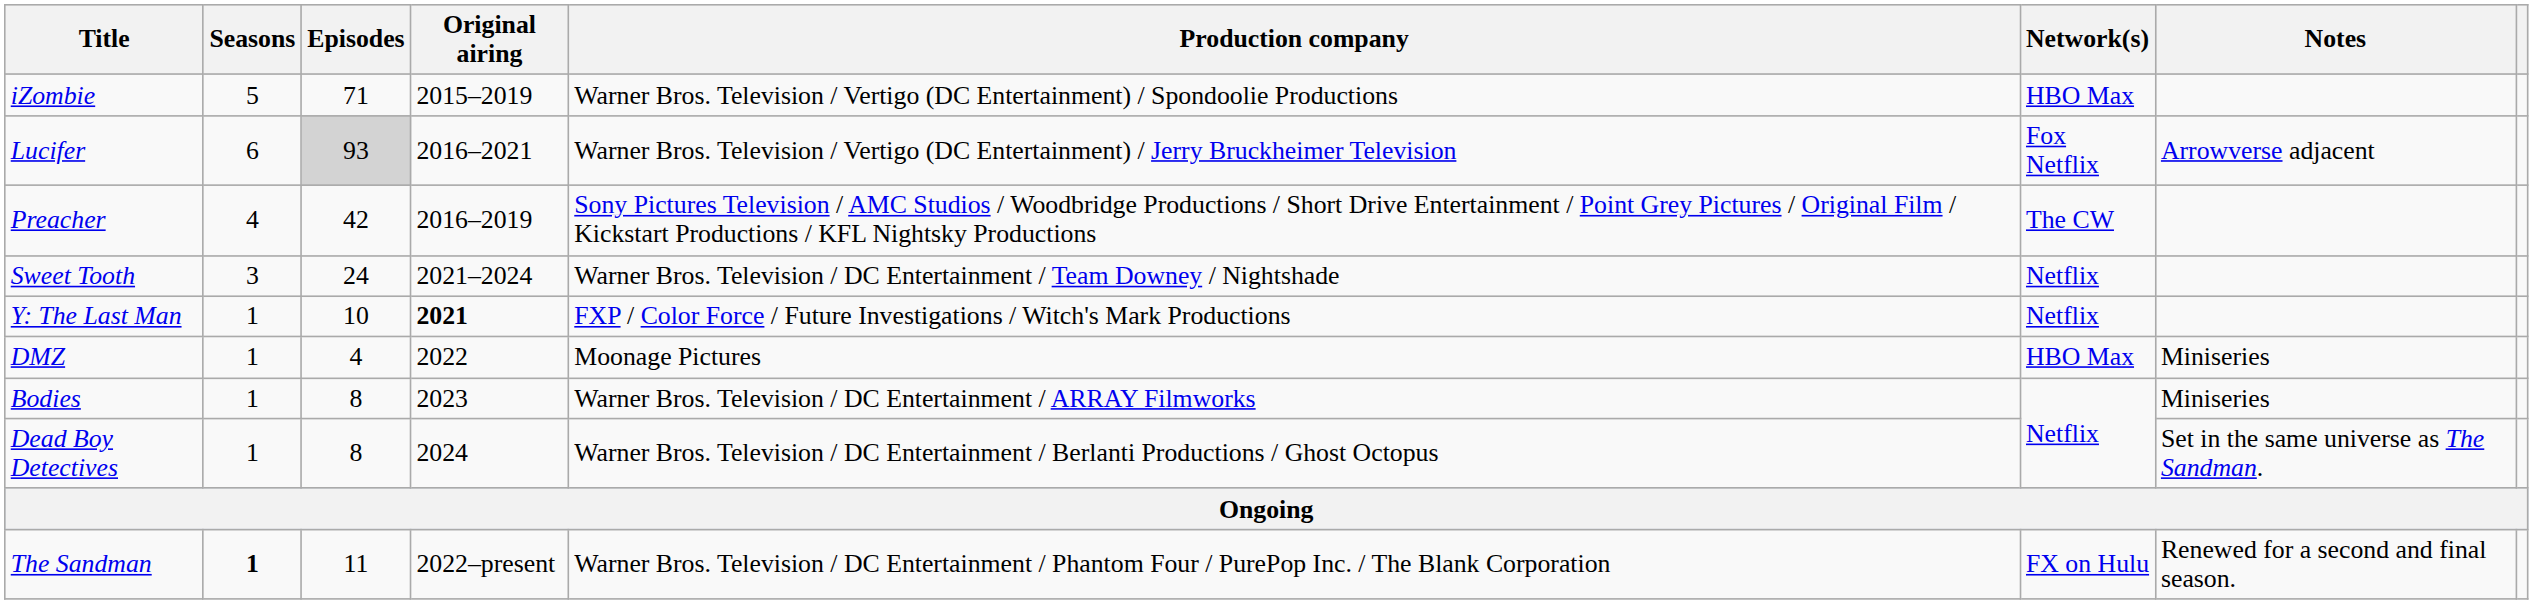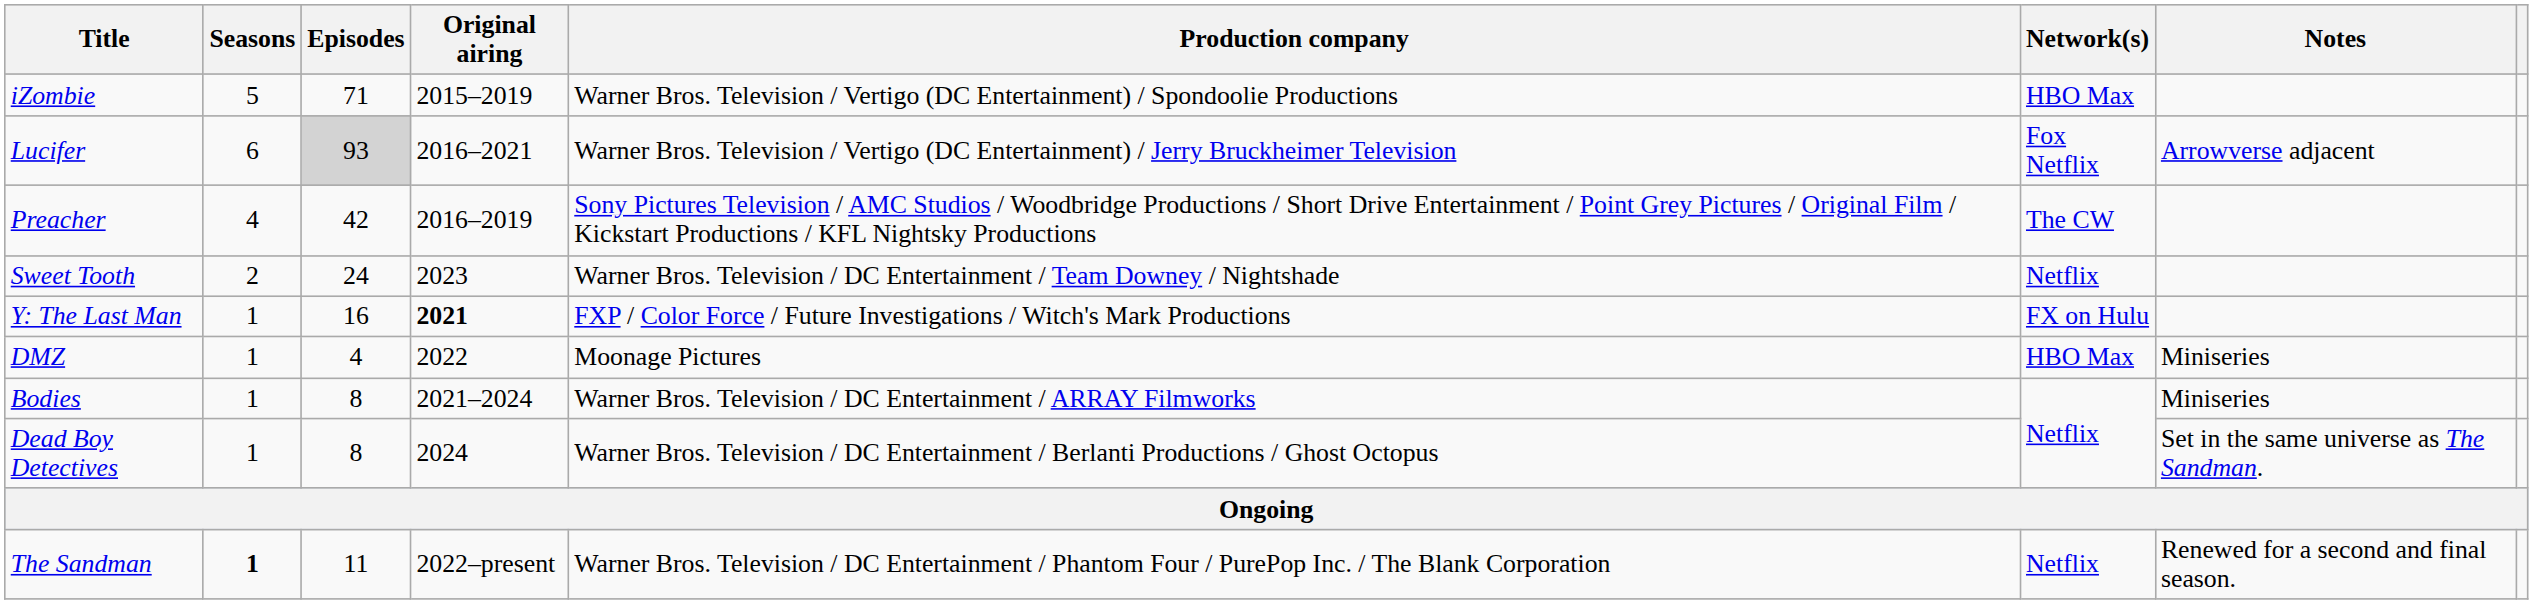 <table class="wikitable sortable">
 <tr>
 <th>Title</th>
 <th>Seasons</th>
 <th>Episodes</th>
 <th>Original airing</th>
 <th>Production company</th>
 <th>Network(s)</th>
 <th>Notes</th>
 <th></th>
 </tr>
 <tr>
 <td><em><a href='#'>iZombie</a></em></td>
 <td align="center">5</td>
 <td align="center">71</td>
 <td>2015–2019</td>
 <td>Warner Bros. Television / Vertigo (DC Entertainment) / Spondoolie Productions</td>
 <td><a href='#'>HBO Max</a></td>
 <td></td>
 <td></td>
 </tr>
 <tr>
 <td><em><a href='#'>Lucifer</a></em></td>
 <td align="center">6</td>
 <td align="center" style="background: lightgrey;">93</td>
 <td>2016–2021</td>
 <td>Warner Bros. Television / Vertigo (DC Entertainment) / <a href='#'>Jerry Bruckheimer Television</a></td>
 <td><a href='#'>Fox</a> <br><a href='#'>Netflix</a> </td>
 <td><a href='#'>Arrowverse</a> adjacent</td>
 <td></td>
 </tr>
 <tr>
 <td><em><a href='#'>Preacher</a></em></td>
 <td align="center">4</td>
 <td align="center">42</td>
 <td>2016–2019</td>
 <td><a href='#'>Sony Pictures Television</a> / <a href='#'>AMC Studios</a> / Woodbridge Productions / Short Drive Entertainment / <a href='#'>Point Grey Pictures</a> / <a href='#'>Original Film</a> / Kickstart Productions / KFL Nightsky Productions</td>
 <td><a href='#'>The CW</a></td>
 <td></td>
 <td></td>
 </tr>
 <tr>
 <td><em><a href='#'>Sweet Tooth</a></em></td>
-<td align="center">3</td>
+<td align="center">2</td>
 <td align="center">24</td>
-<td>2021–2024</td>
+<td>2023</td>
 <td>Warner Bros. Television / DC Entertainment / <a href='#'>Team Downey</a> / Nightshade</td>
 <td><a href='#'>Netflix</a></td>
 <td></td>
 <td></td>
 </tr>
 <tr>
 <td><em><a href='#'>Y: The Last Man</a></em></td>
 <td align="center">1</td>
-<td align="center">10</td>
+<td align="center">16</td>
 <td><strong>2021</strong></td>
 <td><a href='#'>FXP</a>  / <a href='#'>Color Force</a> / Future Investigations / Witch's Mark Productions</td>
-<td><a href='#'>Netflix</a></td>
+<td><a href='#'>FX on Hulu</a></td>
 <td></td>
 <td></td>
 </tr>
 <tr>
 <td><em><a href='#'>DMZ</a></em></td>
 <td align="center">1</td>
 <td align="center">4</td>
 <td>2022</td>
 <td>Moonage Pictures</td>
 <td><a href='#'>HBO Max</a></td>
 <td>Miniseries</td>
 <td></td>
 </tr>
 <tr>
 <td><em><a href='#'>Bodies</a></em></td>
 <td align="center">1</td>
 <td align="center">8</td>
-<td>2023</td>
+<td>2021–2024</td>
 <td>Warner Bros. Television / DC Entertainment / <a href='#'>ARRAY Filmworks</a></td>
 <td rowspan="2"><a href='#'>Netflix</a></td>
 <td>Miniseries</td>
 <td></td>
 </tr>
 <tr>
 <td><em><a href='#'>Dead Boy Detectives</a></em></td>
 <td align="center">1</td>
 <td align="center">8</td>
 <td>2024</td>
 <td>Warner Bros. Television / DC Entertainment / Berlanti Productions / Ghost Octopus</td>
 <td>Set in the same universe as <em><a href='#'>The Sandman</a></em>.</td>
 <td></td>
 </tr>
 <tr style="background:#b0c4de;">
 <th colspan="8">Ongoing</th>
 </tr>
 <tr>
 <td><em><a href='#'>The Sandman</a></em></td>
 <td align="center"><strong>1</strong></td>
 <td align="center">11</td>
 <td>2022–present</td>
 <td>Warner Bros. Television / DC Entertainment / Phantom Four / PurePop Inc. / The Blank Corporation</td>
-<td><a href='#'>FX on Hulu</a></td>
+<td><a href='#'>Netflix</a></td>
 <td>Renewed for a second and final season.</td>
 <td></td>
 </tr>
 </table>
